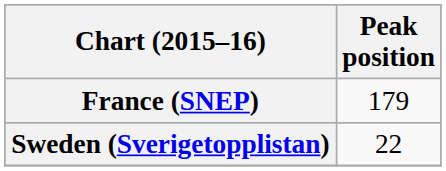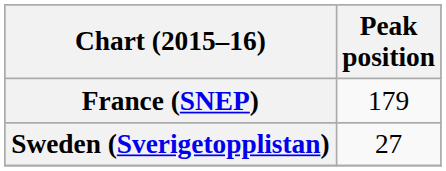 <table class="wikitable sortable plainrowheaders" style="text-align:center">
 <tr>
 <th>Chart (2015–16)</th>
 <th>Peak<br>position</th>
 </tr>
 <tr>
 <th scope="row">France (<a href='#'>SNEP</a>)</th>
 <td>179</td>
 </tr>
 <tr>
 <th scope="row">Sweden (<a href='#'>Sverigetopplistan</a>)</th>
-<td>22</td>
+<td>27</td>
 </tr>
 <tr>
 </tr>
 </table>
